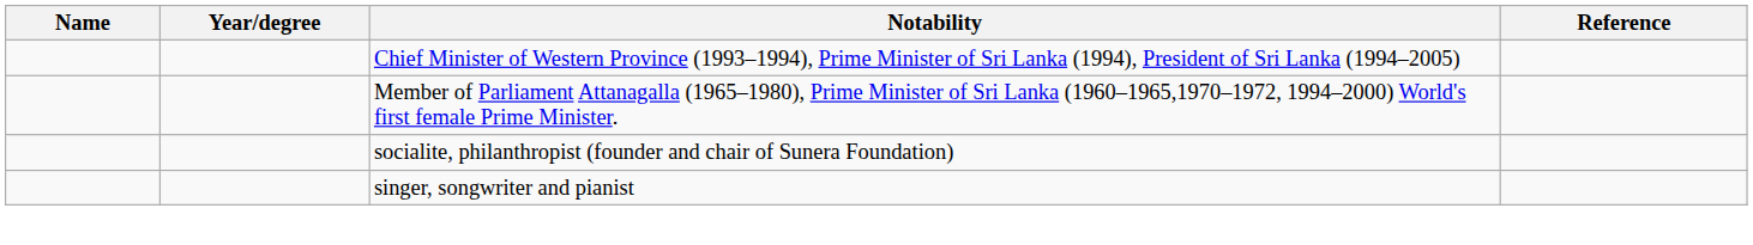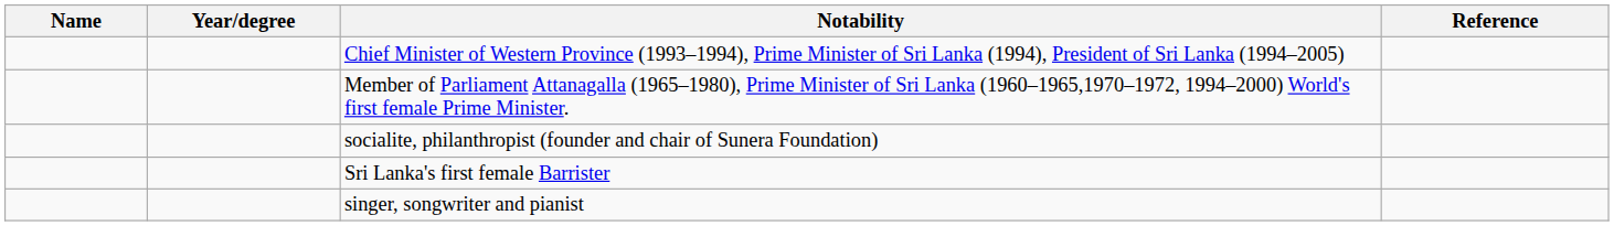 <table class="wikitable sortable" style="width:100%">
 <tr>
 <th style="width:*;">Name</th>
 <th style="width:12%;">Year/degree</th>
 <th style="width:65%;" class="unsortable">Notability</th>
 <th style="width:*;" class="unsortable">Reference</th>
 </tr>
 <tr>
 <td></td>
 <td style="text-align:center;"></td>
 <td><a href='#'>Chief Minister of Western Province</a> (1993–1994), <a href='#'>Prime Minister of Sri Lanka</a> (1994), <a href='#'>President of Sri Lanka</a> (1994–2005)</td>
 <td style="text-align:center;"></td>
 </tr>
 <tr>
 <td></td>
 <td style="text-align:center;"></td>
 <td>Member of <a href='#'>Parliament</a> <a href='#'>Attanagalla</a> (1965–1980), <a href='#'>Prime Minister of Sri Lanka</a> (1960–1965,1970–1972, 1994–2000) <a href='#'>World's first female Prime Minister</a>.</td>
 <td style="text-align:center;"></td>
 </tr>
 <tr>
 <td></td>
 <td style="text-align:center;"></td>
 <td>socialite, philanthropist (founder and chair of Sunera Foundation)</td>
 <td style="text-align:center;"></td>
 </tr>
 <tr>
 <td></td>
 <td style="text-align:center;"></td>
+<td>Sri Lanka's first female <a href='#'>Barrister</a></td>
+<td style="text-align:center;"></td>
+</tr>
+<tr>
+<td></td>
+<td style="text-align:center;"></td>
 <td>singer, songwriter and pianist</td>
 <td style="text-align:center;"></td>
 </tr>
 </table>
